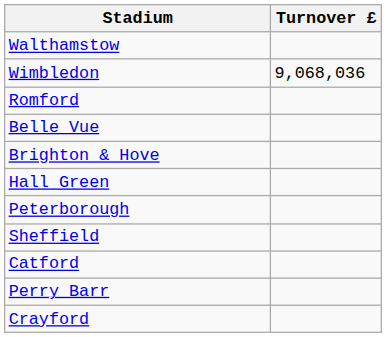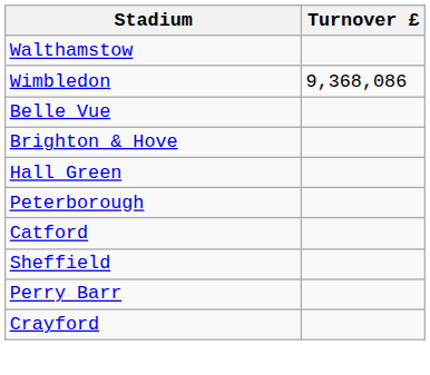 <table class="wikitable">
 <tr>
 <th width=200>Stadium</th>
 <th width=80>Turnover £</th>
 </tr>
 <tr>
 <td><a href='#'>Walthamstow</a></td>
 <td></td>
 </tr>
 <tr>
 <td><a href='#'>Wimbledon</a></td>
-<td>9,068,036</td>
-</tr>
-<tr>
-<td><a href='#'>Romford</a></td>
-<td></td>
+<td>9,368,086</td>
 </tr>
 <tr>
 <td><a href='#'>Belle Vue</a></td>
 <td></td>
 </tr>
 <tr>
 <td><a href='#'>Brighton & Hove</a></td>
 <td></td>
 </tr>
 <tr>
 <td><a href='#'>Hall Green</a></td>
 <td></td>
 </tr>
 <tr>
 <td><a href='#'>Peterborough</a></td>
 <td></td>
 </tr>
 <tr>
-<td><a href='#'>Sheffield</a></td>
+<td><a href='#'>Catford</a></td>
 <td></td>
 </tr>
 <tr>
-<td><a href='#'>Catford</a></td>
+<td><a href='#'>Sheffield</a></td>
 <td></td>
 </tr>
 <tr>
 <td><a href='#'>Perry Barr</a></td>
 <td></td>
 </tr>
 <tr>
 <td><a href='#'>Crayford</a></td>
 <td></td>
 </tr>
 </table>
